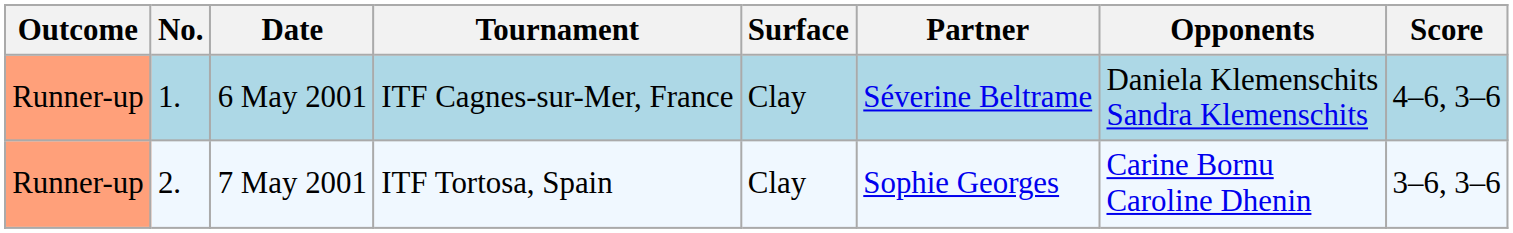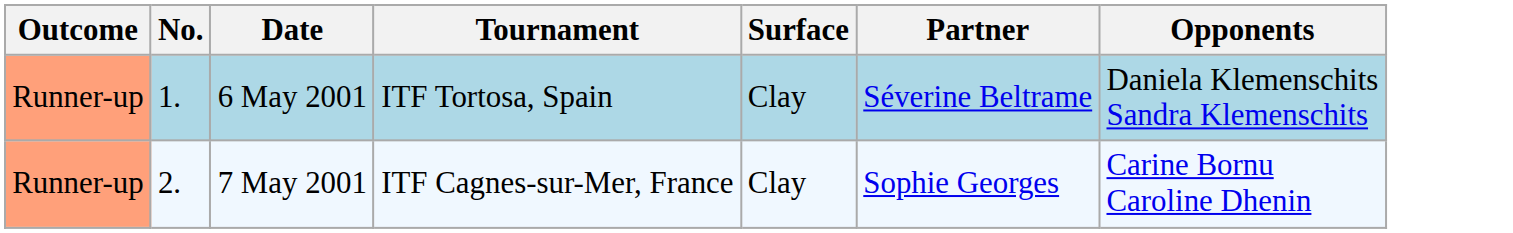 <table class="sortable wikitable" style="font-size:97%;">
 <tr>
 <th>Outcome</th>
 <th>No.</th>
 <th>Date</th>
 <th>Tournament</th>
 <th>Surface</th>
 <th>Partner</th>
 <th>Opponents</th>
-<th class="unsortable">Score</th>
 </tr>
 <tr style="background:lightblue;">
 <td style="background:#ffa07a;">Runner-up</td>
 <td>1.</td>
 <td>6 May 2001</td>
-<td>ITF Cagnes-sur-Mer, France</td>
+<td>ITF Tortosa, Spain</td>
 <td>Clay</td>
 <td> <a href='#'>Séverine Beltrame</a></td>
 <td> Daniela Klemenschits <br>  <a href='#'>Sandra Klemenschits</a></td>
-<td>4–6, 3–6</td>
 </tr>
 <tr style="background:#f0f8ff;">
 <td style="background:#ffa07a;">Runner-up</td>
 <td>2.</td>
 <td>7 May 2001</td>
-<td>ITF Tortosa, Spain</td>
+<td>ITF Cagnes-sur-Mer, France</td>
 <td>Clay</td>
 <td> <a href='#'>Sophie Georges</a></td>
 <td> <a href='#'>Carine Bornu</a> <br>  <a href='#'>Caroline Dhenin</a></td>
-<td>3–6, 3–6</td>
 </tr>
 </table>
